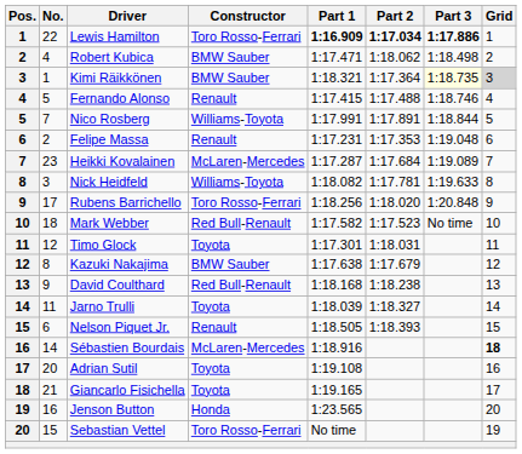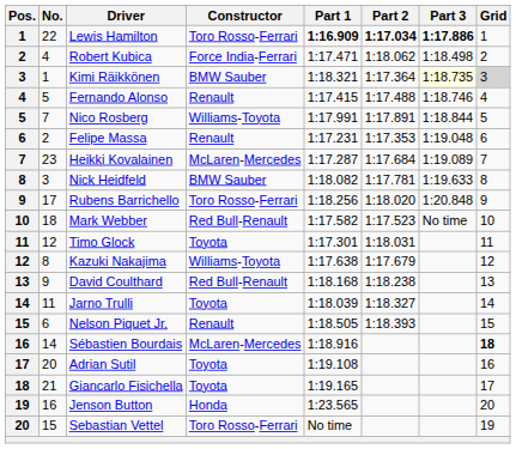 <table class="wikitable sortable" style="font-size:85%">
 <tr>
 <th>Pos.</th>
 <th>No.</th>
 <th>Driver</th>
 <th>Constructor</th>
 <th>Part 1</th>
 <th>Part 2</th>
 <th>Part 3</th>
 <th>Grid</th>
 </tr>
 <tr>
 <th>1</th>
 <td>22</td>
 <td> <a href='#'>Lewis Hamilton</a></td>
 <td><a href='#'>Toro Rosso</a>-<a href='#'>Ferrari</a></td>
 <td><strong>1:16.909</strong></td>
 <td><strong>1:17.034</strong></td>
 <td><strong>1:17.886</strong></td>
 <td>1</td>
 </tr>
 <tr>
 <th>2</th>
 <td>4</td>
 <td> <a href='#'>Robert Kubica</a></td>
-<td><a href='#'>BMW Sauber</a></td>
+<td><a href='#'>Force India</a>-<a href='#'>Ferrari</a></td>
 <td>1:17.471</td>
 <td>1:18.062</td>
 <td>1:18.498</td>
 <td>2</td>
 </tr>
 <tr>
 <th>3</th>
 <td>1</td>
 <td> <a href='#'>Kimi Räikkönen</a></td>
 <td><a href='#'>BMW Sauber</a></td>
 <td>1:18.321</td>
 <td>1:17.364</td>
 <td style="background: lightyellow;">1:18.735</td>
 <td style="background: lightgrey;">3</td>
 </tr>
 <tr>
 <th>4</th>
 <td>5</td>
 <td> <a href='#'>Fernando Alonso</a></td>
 <td><a href='#'>Renault</a></td>
 <td>1:17.415</td>
 <td>1:17.488</td>
 <td>1:18.746</td>
 <td>4</td>
 </tr>
 <tr>
 <th>5</th>
 <td>7</td>
 <td> <a href='#'>Nico Rosberg</a></td>
 <td><a href='#'>Williams</a>-<a href='#'>Toyota</a></td>
 <td>1:17.991</td>
 <td>1:17.891</td>
 <td>1:18.844</td>
 <td>5</td>
 </tr>
 <tr>
 <th>6</th>
 <td>2</td>
 <td> <a href='#'>Felipe Massa</a></td>
 <td><a href='#'>Renault</a></td>
 <td>1:17.231</td>
 <td>1:17.353</td>
 <td>1:19.048</td>
 <td>6</td>
 </tr>
 <tr>
 <th>7</th>
 <td>23</td>
 <td> <a href='#'>Heikki Kovalainen</a></td>
 <td><a href='#'>McLaren</a>-<a href='#'>Mercedes</a></td>
 <td>1:17.287</td>
 <td>1:17.684</td>
 <td>1:19.089</td>
 <td>7</td>
 </tr>
 <tr>
 <th>8</th>
 <td>3</td>
 <td> <a href='#'>Nick Heidfeld</a></td>
-<td><a href='#'>Williams</a>-<a href='#'>Toyota</a></td>
+<td><a href='#'>BMW Sauber</a></td>
 <td>1:18.082</td>
 <td>1:17.781</td>
 <td>1:19.633</td>
 <td>8</td>
 </tr>
 <tr>
 <th>9</th>
 <td>17</td>
 <td> <a href='#'>Rubens Barrichello</a></td>
 <td><a href='#'>Toro Rosso</a>-<a href='#'>Ferrari</a></td>
 <td>1:18.256</td>
 <td>1:18.020</td>
 <td>1:20.848</td>
 <td>9</td>
 </tr>
 <tr>
 <th>10</th>
 <td>18</td>
 <td> <a href='#'>Mark Webber</a></td>
 <td><a href='#'>Red Bull</a>-<a href='#'>Renault</a></td>
 <td>1:17.582</td>
 <td>1:17.523</td>
 <td>No time</td>
 <td>10</td>
 </tr>
 <tr>
 <th>11</th>
 <td>12</td>
 <td> <a href='#'>Timo Glock</a></td>
 <td><a href='#'>Toyota</a></td>
 <td>1:17.301</td>
 <td>1:18.031</td>
 <td></td>
 <td>11</td>
 </tr>
 <tr>
 <th>12</th>
 <td>8</td>
 <td> <a href='#'>Kazuki Nakajima</a></td>
-<td><a href='#'>BMW Sauber</a></td>
+<td><a href='#'>Williams</a>-<a href='#'>Toyota</a></td>
 <td>1:17.638</td>
 <td>1:17.679</td>
 <td></td>
 <td>12</td>
 </tr>
 <tr>
 <th>13</th>
 <td>9</td>
 <td> <a href='#'>David Coulthard</a></td>
 <td><a href='#'>Red Bull</a>-<a href='#'>Renault</a></td>
 <td>1:18.168</td>
 <td>1:18.238</td>
 <td></td>
 <td>13</td>
 </tr>
 <tr>
 <th>14</th>
 <td>11</td>
 <td> <a href='#'>Jarno Trulli</a></td>
 <td><a href='#'>Toyota</a></td>
 <td>1:18.039</td>
 <td>1:18.327</td>
 <td></td>
 <td>14</td>
 </tr>
 <tr>
 <th>15</th>
 <td>6</td>
 <td> <a href='#'>Nelson Piquet Jr.</a></td>
 <td><a href='#'>Renault</a></td>
 <td>1:18.505</td>
 <td>1:18.393</td>
 <td></td>
 <td>15</td>
 </tr>
 <tr>
 <th>16</th>
 <td>14</td>
 <td> <a href='#'>Sébastien Bourdais</a></td>
 <td><a href='#'>McLaren</a>-<a href='#'>Mercedes</a></td>
 <td>1:18.916</td>
 <td></td>
 <td></td>
 <td><strong>18</strong></td>
 </tr>
 <tr>
 <th>17</th>
 <td>20</td>
 <td> <a href='#'>Adrian Sutil</a></td>
 <td><a href='#'>Toyota</a></td>
 <td>1:19.108</td>
 <td></td>
 <td></td>
 <td>16</td>
 </tr>
 <tr>
 <th>18</th>
 <td>21</td>
 <td> <a href='#'>Giancarlo Fisichella</a></td>
 <td><a href='#'>Toyota</a></td>
 <td>1:19.165</td>
 <td></td>
 <td></td>
 <td>17</td>
 </tr>
 <tr>
 <th>19</th>
 <td>16</td>
 <td> <a href='#'>Jenson Button</a></td>
 <td><a href='#'>Honda</a></td>
 <td>1:23.565</td>
 <td></td>
 <td></td>
 <td>20</td>
 </tr>
 <tr>
 <th>20</th>
 <td>15</td>
 <td> <a href='#'>Sebastian Vettel</a></td>
 <td><a href='#'>Toro Rosso</a>-<a href='#'>Ferrari</a></td>
 <td>No time</td>
 <td></td>
 <td></td>
 <td>19</td>
 </tr>
 <tr>
 <th colspan="8"></th>
 </tr>
 </table>
